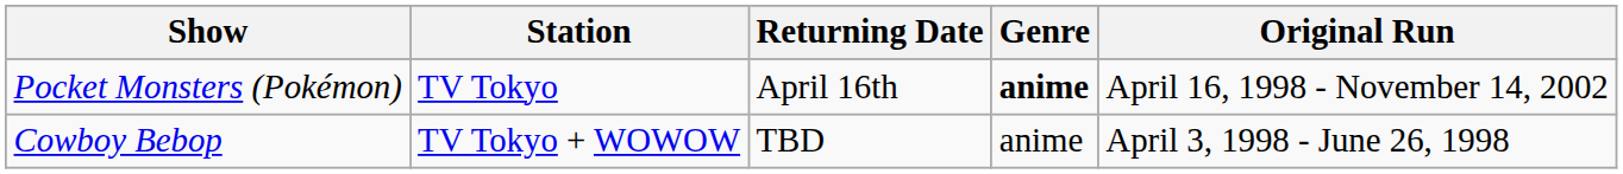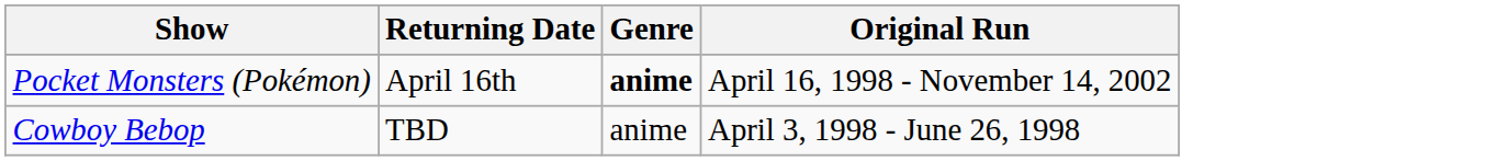 <table class="wikitable sortable">
 <tr>
 <th>Show</th>
-<th>Station</th>
 <th>Returning Date</th>
 <th>Genre</th>
 <th>Original Run</th>
 </tr>
 <tr>
 <td><em><a href='#'>Pocket Monsters</a> (Pokémon)</em></td>
-<td><a href='#'>TV Tokyo</a></td>
 <td>April 16th</td>
 <td><strong>anime</strong></td>
 <td>April 16, 1998 - November 14, 2002</td>
 </tr>
 <tr>
 <td><em><a href='#'>Cowboy Bebop</a></em></td>
-<td><a href='#'>TV Tokyo</a> + <a href='#'>WOWOW</a></td>
 <td>TBD</td>
 <td>anime</td>
 <td>April 3, 1998 - June 26, 1998</td>
 </tr>
 </table>
